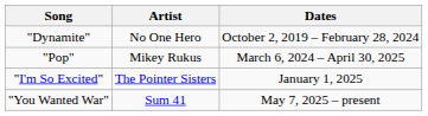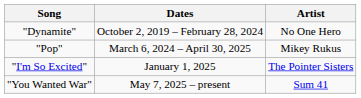 <table class=wikitable style="text-align:center">
 <tr>
 <th>Song</th>
+<th>Dates</th>
 <th>Artist</th>
-<th>Dates</th>
 </tr>
 <tr>
 <td>"Dynamite"</td>
+<td>October 2, 2019 – February 28, 2024</td>
 <td>No One Hero</td>
-<td>October 2, 2019 – February 28, 2024</td>
 </tr>
 <tr>
 <td>"Pop"</td>
+<td>March 6, 2024 – April 30, 2025</td>
 <td>Mikey Rukus</td>
-<td>March 6, 2024 – April 30, 2025</td>
 </tr>
 <tr>
 <td>"<a href='#'>I'm So Excited</a>"</td>
+<td>January 1, 2025</td>
 <td><a href='#'>The Pointer Sisters</a></td>
-<td>January 1, 2025</td>
 </tr>
 <tr>
 <td>"You Wanted War"</td>
+<td>May 7, 2025 – present</td>
 <td><a href='#'>Sum 41</a></td>
-<td>May 7, 2025 – present</td>
 </tr>
 </table>
